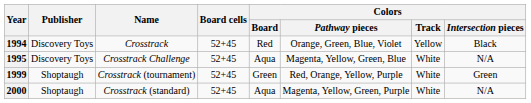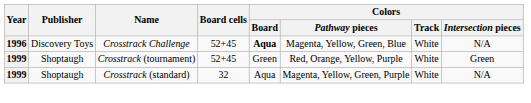 <table class="wikitable" style="font-size:100%;text-align:center;">
 <tr>
 <th rowspan=2>Year</th>
 <th rowspan=2>Publisher</th>
 <th rowspan=2>Name</th>
 <th rowspan=2>Board cells</th>
 <th colspan=4>Colors</th>
 </tr>
 <tr>
 <th>Board</th>
 <th><em>Pathway</em> pieces</th>
 <th>Track</th>
 <th><em>Intersection</em> pieces</th>
 </tr>
 <tr>
-<th>1994</th>
-<td>Discovery Toys</td>
-<td><em>Crosstrack</em></td>
-<td>52+45</td>
-<td>Red</td>
-<td>Orange, Green, Blue, Violet</td>
-<td>Yellow</td>
-<td>Black</td>
-</tr>
-<tr>
-<th>1995</th>
+<th>1996</th>
 <td>Discovery Toys</td>
 <td><em>Crosstrack Challenge</em></td>
 <td>52+45</td>
-<td>Aqua</td>
+<td><strong>Aqua</strong></td>
 <td>Magenta, Yellow, Green, Blue</td>
 <td>White</td>
 <td>N/A</td>
 </tr>
 <tr>
 <th>1999</th>
 <td>Shoptaugh</td>
 <td><em>Crosstrack</em> (tournament)</td>
 <td>52+45</td>
 <td>Green</td>
 <td>Red, Orange, Yellow, Purple</td>
 <td>White</td>
 <td>Green</td>
 </tr>
 <tr>
-<th>2000</th>
+<th>1999</th>
 <td>Shoptaugh</td>
 <td><em>Crosstrack</em> (standard)</td>
-<td>52+45</td>
+<td>32</td>
 <td>Aqua</td>
 <td>Magenta, Yellow, Green, Purple</td>
 <td>White</td>
 <td>N/A</td>
 </tr>
 </table>
